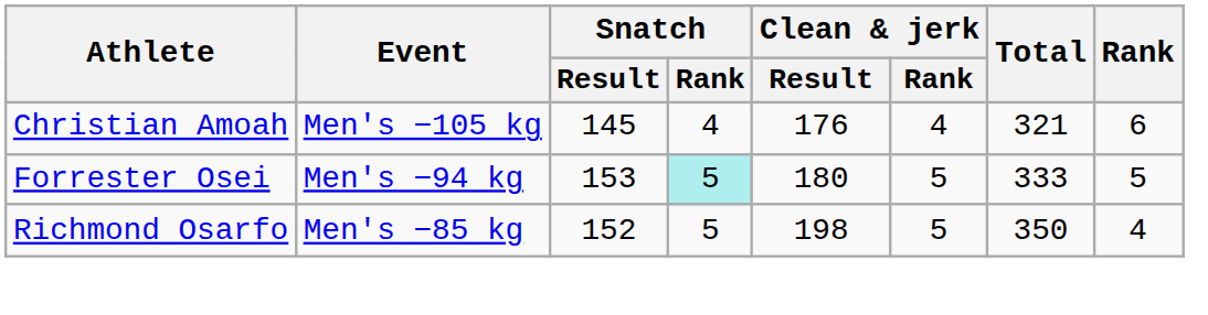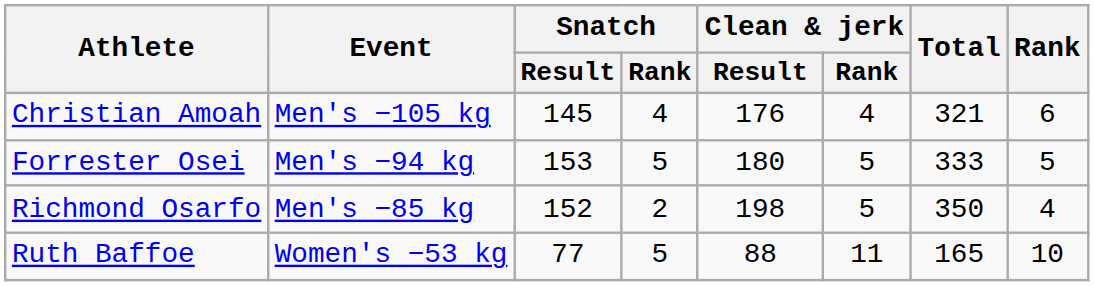 <table class="wikitable" style="font-size:90%">
 <tr>
 <th rowspan=2>Athlete</th>
 <th rowspan=2>Event</th>
 <th colspan="2">Snatch</th>
 <th colspan="2">Clean & jerk</th>
 <th rowspan="2">Total</th>
 <th rowspan="2">Rank</th>
 </tr>
 <tr style="font-size:95%">
 <th>Result</th>
 <th>Rank</th>
 <th>Result</th>
 <th>Rank</th>
 </tr>
 <tr align=center>
 <td align=left><a href='#'>Christian Amoah</a></td>
 <td align=left><a href='#'>Men's −105 kg</a></td>
 <td>145</td>
 <td>4</td>
 <td>176</td>
 <td>4</td>
 <td>321</td>
 <td>6</td>
 </tr>
 <tr align=center>
 <td align=left><a href='#'>Forrester Osei</a></td>
 <td align=left><a href='#'>Men's −94 kg</a></td>
 <td>153</td>
-<td style="background: paleturquoise;">5</td>
+<td>5</td>
 <td>180</td>
 <td>5</td>
 <td>333</td>
 <td>5</td>
 </tr>
 <tr align=center>
 <td align=left><a href='#'>Richmond Osarfo</a></td>
 <td align=left><a href='#'>Men's −85 kg</a></td>
 <td>152</td>
-<td>5</td>
+<td>2</td>
 <td>198</td>
 <td>5</td>
 <td>350</td>
 <td>4</td>
 </tr>
+<tr align=center>
+<td align=left><a href='#'>Ruth Baffoe</a></td>
+<td align=left><a href='#'>Women's −53 kg</a></td>
+<td>77</td>
+<td>5</td>
+<td>88</td>
+<td>11</td>
+<td>165</td>
+<td>10</td>
+</tr>
 </table>
